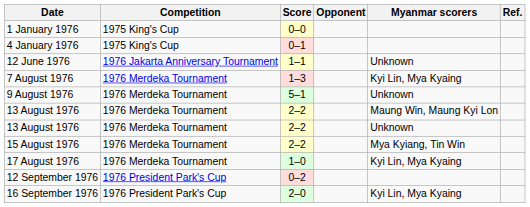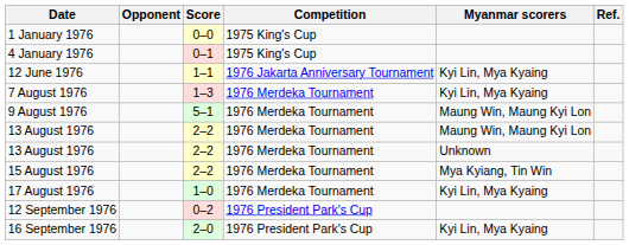 <table class="wikitable sortable">
 <tr>
 <th>Date</th>
+<th>Opponent</th>
+<th>Score</th>
 <th>Competition</th>
-<th>Score</th>
-<th>Opponent</th>
 <th class="unsortable">Myanmar scorers</th>
 <th class="unsortable">Ref.</th>
 </tr>
 <tr>
 <td>1 January 1976</td>
+<td></td>
+<td align="center" bgcolor="#ffffcc">0–0</td>
 <td>1975 King's Cup</td>
-<td align="center" bgcolor="#ffffcc">0–0</td>
-<td></td>
 <td></td>
 <td></td>
 </tr>
 <tr>
 <td>4 January 1976</td>
+<td></td>
+<td align="center" bgcolor="#ffdddd">0–1</td>
 <td>1975 King's Cup</td>
-<td align="center" bgcolor="#ffdddd">0–1</td>
-<td></td>
 <td></td>
 <td></td>
 </tr>
 <tr>
 <td>12 June 1976</td>
+<td></td>
+<td align="center" bgcolor="#ffffcc">1–1</td>
 <td><a href='#'>1976 Jakarta Anniversary Tournament</a></td>
-<td align="center" bgcolor="#ffffcc">1–1</td>
-<td></td>
-<td>Unknown</td>
+<td>Kyi Lin, Mya Kyaing</td>
 <td></td>
 </tr>
 <tr>
 <td>7 August 1976</td>
+<td></td>
+<td align="center" bgcolor="#ffdddd">1–3</td>
 <td><a href='#'>1976 Merdeka Tournament</a></td>
-<td align="center" bgcolor="#ffdddd">1–3</td>
-<td></td>
 <td>Kyi Lin, Mya Kyaing</td>
 <td></td>
 </tr>
 <tr>
 <td>9 August 1976</td>
+<td></td>
+<td align="center" bgcolor="#ddffdd">5–1</td>
 <td>1976 Merdeka Tournament</td>
-<td align="center" bgcolor="#ddffdd">5–1</td>
-<td></td>
-<td>Unknown</td>
-<td></td>
-</tr>
-<tr>
-<td>13 August 1976</td>
-<td>1976 Merdeka Tournament</td>
-<td align="center" bgcolor="#ffffcc">2–2</td>
-<td></td>
 <td>Maung Win, Maung Kyi Lon</td>
 <td></td>
 </tr>
 <tr>
 <td>13 August 1976</td>
+<td></td>
+<td align="center" bgcolor="#ffffcc">2–2</td>
 <td>1976 Merdeka Tournament</td>
+<td>Maung Win, Maung Kyi Lon</td>
+<td></td>
+</tr>
+<tr>
+<td>13 August 1976</td>
+<td></td>
 <td align="center" bgcolor="#ffffcc">2–2</td>
-<td></td>
+<td>1976 Merdeka Tournament</td>
 <td>Unknown</td>
 <td></td>
 </tr>
 <tr>
 <td>15 August 1976</td>
+<td></td>
+<td align="center" bgcolor="#ffffcc">2–2</td>
 <td>1976 Merdeka Tournament</td>
-<td align="center" bgcolor="#ffffcc">2–2</td>
-<td></td>
 <td>Mya Kyiang, Tin Win</td>
 <td></td>
 </tr>
 <tr>
 <td>17 August 1976</td>
+<td></td>
+<td align="center" bgcolor="#ddffdd">1–0</td>
 <td>1976 Merdeka Tournament</td>
-<td align="center" bgcolor="#ddffdd">1–0</td>
-<td></td>
 <td>Kyi Lin, Mya Kyaing</td>
 <td></td>
 </tr>
 <tr>
 <td>12 September 1976</td>
+<td></td>
+<td align="center" bgcolor="#ffdddd">0–2</td>
 <td><a href='#'>1976 President Park's Cup</a></td>
-<td align="center" bgcolor="#ffdddd">0–2</td>
-<td></td>
 <td></td>
 <td></td>
 </tr>
 <tr>
 <td>16 September 1976</td>
+<td></td>
+<td align="center" bgcolor="#ddffdd">2–0</td>
 <td>1976 President Park's Cup</td>
-<td align="center" bgcolor="#ddffdd">2–0</td>
-<td></td>
 <td>Kyi Lin, Mya Kyaing</td>
 <td></td>
 </tr>
 </table>
